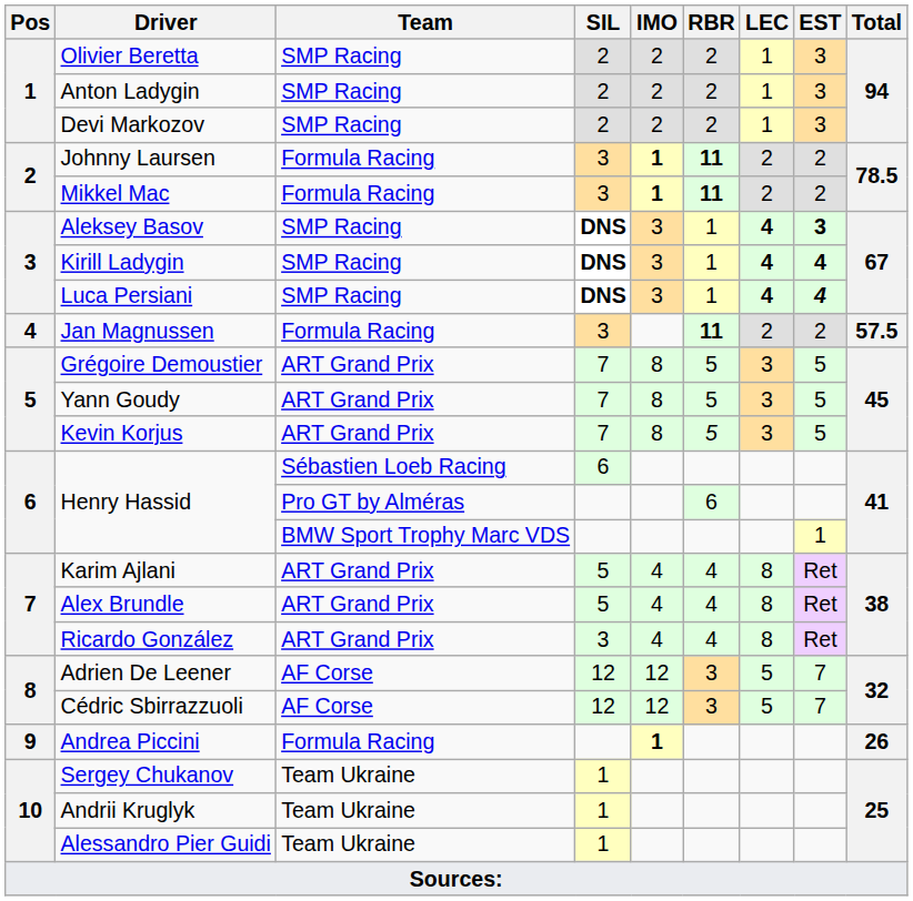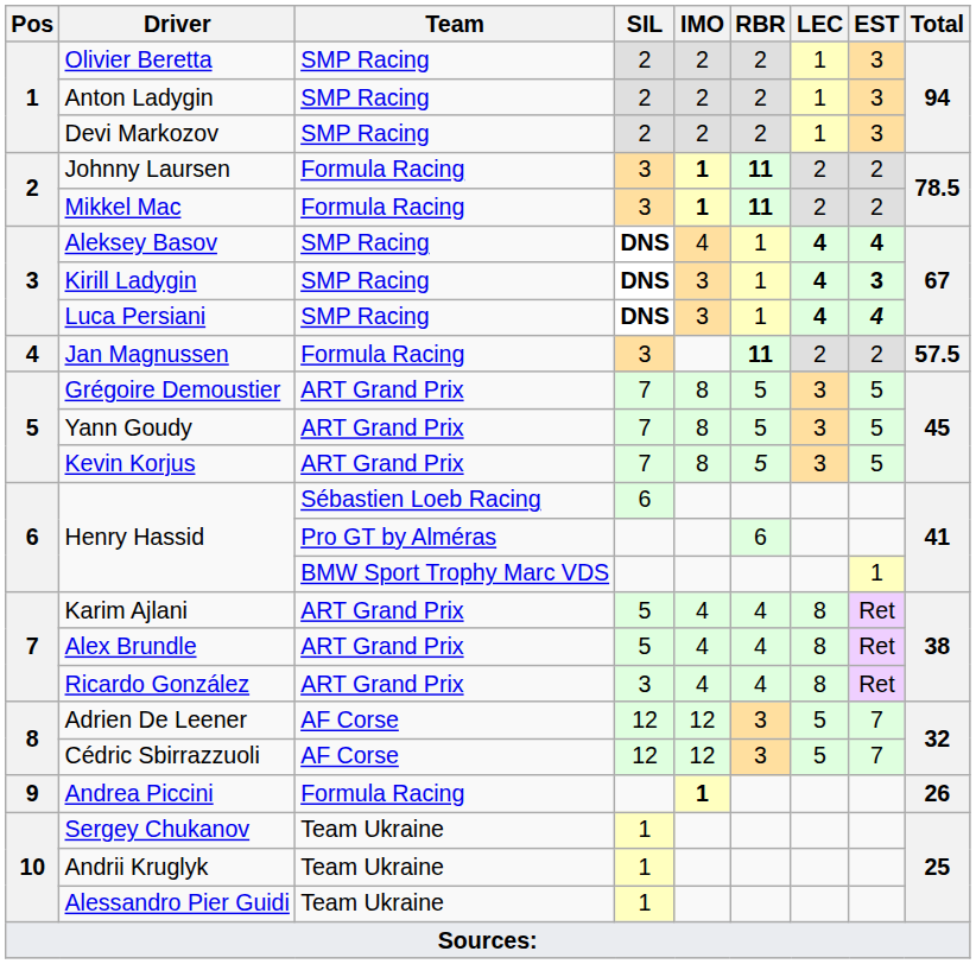 <table class="wikitable" style="font-size: 85%; text-align:center">
 <tr>
 <th>Pos</th>
 <th>Driver</th>
 <th>Team</th>
 <th>SIL<br></th>
 <th>IMO<br></th>
 <th>RBR<br></th>
 <th>LEC<br></th>
 <th>EST<br></th>
 <th>Total</th>
 </tr>
 <tr>
 <th rowspan="3">1</th>
 <td align=left> <a href='#'>Olivier Beretta</a></td>
 <td align=left> <a href='#'>SMP Racing</a></td>
 <td style="background:#DFDFDF;">2</td>
 <td style="background:#DFDFDF;">2</td>
 <td style="background:#DFDFDF;">2</td>
 <td style="background:#FFFFBF;">1</td>
 <td style="background:#FFDF9F;">3</td>
 <th rowspan="3">94</th>
 </tr>
 <tr>
 <td align=left> Anton Ladygin</td>
 <td align=left> <a href='#'>SMP Racing</a></td>
 <td style="background:#DFDFDF;">2</td>
 <td style="background:#DFDFDF;">2</td>
 <td style="background:#DFDFDF;">2</td>
 <td style="background:#FFFFBF;">1</td>
 <td style="background:#FFDF9F;">3</td>
 </tr>
 <tr>
 <td align=left> Devi Markozov</td>
 <td align=left> <a href='#'>SMP Racing</a></td>
 <td style="background:#DFDFDF;">2</td>
 <td style="background:#DFDFDF;">2</td>
 <td style="background:#DFDFDF;">2</td>
 <td style="background:#FFFFBF;">1</td>
 <td style="background:#FFDF9F;">3</td>
 </tr>
 <tr>
 <th rowspan="2">2</th>
 <td align=left> Johnny Laursen</td>
 <td align=left> <a href='#'>Formula Racing</a></td>
 <td style="background:#FFDF9F;">3</td>
 <td style="background:#FFFFBF;"><strong>1</strong></td>
 <td style="background:#DFFFDF;"><strong>11</strong></td>
 <td style="background:#DFDFDF;">2</td>
 <td style="background:#DFDFDF;">2</td>
 <th rowspan="2">78.5</th>
 </tr>
 <tr>
 <td align=left> <a href='#'>Mikkel Mac</a></td>
 <td align=left> <a href='#'>Formula Racing</a></td>
 <td style="background:#FFDF9F;">3</td>
 <td style="background:#FFFFBF;"><strong>1</strong></td>
 <td style="background:#DFFFDF;"><strong>11</strong></td>
 <td style="background:#DFDFDF;">2</td>
 <td style="background:#DFDFDF;">2</td>
 </tr>
 <tr>
 <th rowspan="3">3</th>
 <td align="left"> <a href='#'>Aleksey Basov</a></td>
 <td align="left"> <a href='#'>SMP Racing</a></td>
 <td style="background:#FFFFFF;"><strong>DNS</strong></td>
-<td style="background:#FFDF9F;">3</td>
+<td style="background:#FFDF9F;">4</td>
 <td style="background:#FFFFBF;">1</td>
 <td style="background:#DFFFDF;"><strong>4</strong></td>
-<td style="background:#DFFFDF;"><strong>3</strong></td>
+<td style="background:#DFFFDF;"><strong>4</strong></td>
 <th rowspan="3">67</th>
 </tr>
 <tr>
 <td align=left> <a href='#'>Kirill Ladygin</a></td>
 <td align=left> <a href='#'>SMP Racing</a></td>
 <td style="background:#FFFFFF;"><strong>DNS</strong></td>
 <td style="background:#FFDF9F;">3</td>
 <td style="background:#FFFFBF;">1</td>
 <td style="background:#DFFFDF;"><strong>4</strong></td>
-<td style="background:#DFFFDF;"><strong>4</strong></td>
+<td style="background:#DFFFDF;"><strong>3</strong></td>
 </tr>
 <tr>
 <td align=left> <a href='#'>Luca Persiani</a></td>
 <td align=left> <a href='#'>SMP Racing</a></td>
 <td style="background:#FFFFFF;"><strong>DNS</strong></td>
 <td style="background:#FFDF9F;">3</td>
 <td style="background:#FFFFBF;">1</td>
 <td style="background:#DFFFDF;"><strong>4</strong></td>
 <td style="background:#DFFFDF;"><strong><em>4</em></strong></td>
 </tr>
 <tr>
 <th>4</th>
 <td align=left> <a href='#'>Jan Magnussen</a></td>
 <td align=left> <a href='#'>Formula Racing</a></td>
 <td style="background:#FFDF9F;">3</td>
 <td style="background:#;"></td>
 <td style="background:#DFFFDF;"><strong>11</strong></td>
 <td style="background:#DFDFDF;">2</td>
 <td style="background:#DFDFDF;">2</td>
 <th>57.5</th>
 </tr>
 <tr>
 <th rowspan="3">5</th>
 <td align="left"> <a href='#'>Grégoire Demoustier</a></td>
 <td align="left"> <a href='#'>ART Grand Prix</a></td>
 <td style="background:#DFFFDF;">7</td>
 <td style="background:#DFFFDF;">8</td>
 <td style="background:#DFFFDF;">5</td>
 <td style="background:#FFDF9F;">3</td>
 <td style="background:#DFFFDF;">5</td>
 <th rowspan="3">45</th>
 </tr>
 <tr>
 <td align="left"> Yann Goudy</td>
 <td align="left"> <a href='#'>ART Grand Prix</a></td>
 <td style="background:#DFFFDF;">7</td>
 <td style="background:#DFFFDF;">8</td>
 <td style="background:#DFFFDF;">5</td>
 <td style="background:#FFDF9F;">3</td>
 <td style="background:#DFFFDF;">5</td>
 </tr>
 <tr>
 <td align=left> <a href='#'>Kevin Korjus</a></td>
 <td align=left> <a href='#'>ART Grand Prix</a></td>
 <td style="background:#DFFFDF;">7</td>
 <td style="background:#DFFFDF;">8</td>
 <td style="background:#DFFFDF;"><em>5</em></td>
 <td style="background:#FFDF9F;">3</td>
 <td style="background:#DFFFDF;">5</td>
 </tr>
 <tr>
 <th rowspan="3">6</th>
 <td rowspan="3" align="left"> Henry Hassid</td>
 <td align="left"> <a href='#'>Sébastien Loeb Racing</a></td>
 <td style="background:#DFFFDF;">6</td>
 <td style="background:#;"></td>
 <td style="background:#;"></td>
 <td style="background:#;"></td>
 <td style="background:#;"></td>
 <th rowspan="3">41</th>
 </tr>
 <tr>
 <td align="left"> <a href='#'>Pro GT by Alméras</a></td>
 <td style="background:#;"></td>
 <td style="background:#;"></td>
 <td style="background:#DFFFDF;">6</td>
 <td></td>
 <td style="background:#;"></td>
 </tr>
 <tr>
 <td align="left"> <a href='#'>BMW Sport Trophy Marc VDS</a></td>
 <td style="background:#;"></td>
 <td style="background:#;"></td>
 <td style="background:#;"></td>
 <td style="background:#;"></td>
 <td style="background:#FFFFBF;">1</td>
 </tr>
 <tr>
 <th rowspan="3">7</th>
 <td align="left"> Karim Ajlani</td>
 <td align="left"> <a href='#'>ART Grand Prix</a></td>
 <td style="background:#DFFFDF;">5</td>
 <td style="background:#DFFFDF;">4</td>
 <td style="background:#DFFFDF;">4</td>
 <td style="background:#DFFFDF;">8</td>
 <td style="background:#EFCFFF;">Ret</td>
 <th rowspan="3">38</th>
 </tr>
 <tr>
 <td align=left> <a href='#'>Alex Brundle</a></td>
 <td align=left> <a href='#'>ART Grand Prix</a></td>
 <td style="background:#DFFFDF;">5</td>
 <td style="background:#DFFFDF;">4</td>
 <td style="background:#DFFFDF;">4</td>
 <td style="background:#DFFFDF;">8</td>
 <td style="background:#EFCFFF;">Ret</td>
 </tr>
 <tr>
 <td align=left> <a href='#'>Ricardo González</a></td>
 <td align=left> <a href='#'>ART Grand Prix</a></td>
 <td style="background:#DFFFDF;">3</td>
 <td style="background:#DFFFDF;">4</td>
 <td style="background:#DFFFDF;">4</td>
 <td style="background:#DFFFDF;">8</td>
 <td style="background:#EFCFFF;">Ret</td>
 </tr>
 <tr>
 <th rowspan="2">8</th>
 <td align="left"> Adrien De Leener</td>
 <td align="left"> <a href='#'>AF Corse</a></td>
 <td style="background:#DFFFDF;">12</td>
 <td style="background:#DFFFDF;">12</td>
 <td style="background:#FFDF9F;">3</td>
 <td style="background:#DFFFDF;">5</td>
 <td style="background:#DFFFDF;">7</td>
 <th rowspan="2">32</th>
 </tr>
 <tr>
 <td align=left> Cédric Sbirrazzuoli</td>
 <td align=left> <a href='#'>AF Corse</a></td>
 <td style="background:#DFFFDF;">12</td>
 <td style="background:#DFFFDF;">12</td>
 <td style="background:#FFDF9F;">3</td>
 <td style="background:#DFFFDF;">5</td>
 <td style="background:#DFFFDF;">7</td>
 </tr>
 <tr>
 <th>9</th>
 <td align="left"> <a href='#'>Andrea Piccini</a></td>
 <td align="left"> <a href='#'>Formula Racing</a></td>
 <td style="background:#;"></td>
 <td style="background:#FFFFBF;"><strong>1</strong></td>
 <td style="background:#;"></td>
 <td style="background:#;"></td>
 <td style="background:#;"></td>
 <th>26</th>
 </tr>
 <tr>
 <th rowspan="3">10</th>
 <td align="left"> <a href='#'>Sergey Chukanov</a></td>
 <td align="left"> Team Ukraine</td>
 <td style="background:#FFFFBF;">1</td>
 <td style="background:#;"></td>
 <td style="background:#;"></td>
 <td style="background:#;"></td>
 <td style="background:#;"></td>
 <th rowspan="3">25</th>
 </tr>
 <tr>
 <td align="left"> Andrii Kruglyk</td>
 <td align="left"> Team Ukraine</td>
 <td style="background:#FFFFBF;">1</td>
 <td style="background:#;"></td>
 <td style="background:#;"></td>
 <td style="background:#;"></td>
 <td style="background:#;"></td>
 </tr>
 <tr>
 <td align="left"> <a href='#'>Alessandro Pier Guidi</a></td>
 <td align="left"> Team Ukraine</td>
 <td style="background:#FFFFBF;">1</td>
 <td style="background:#;"></td>
 <td style="background:#;"></td>
 <td style="background:#;"></td>
 <td style="background:#;"></td>
 </tr>
 <tr class="sortbottom">
 <td colspan="9" style="background-color:#EAECF0;text-align:center"><strong>Sources:</strong></td>
 </tr>
 </table>
